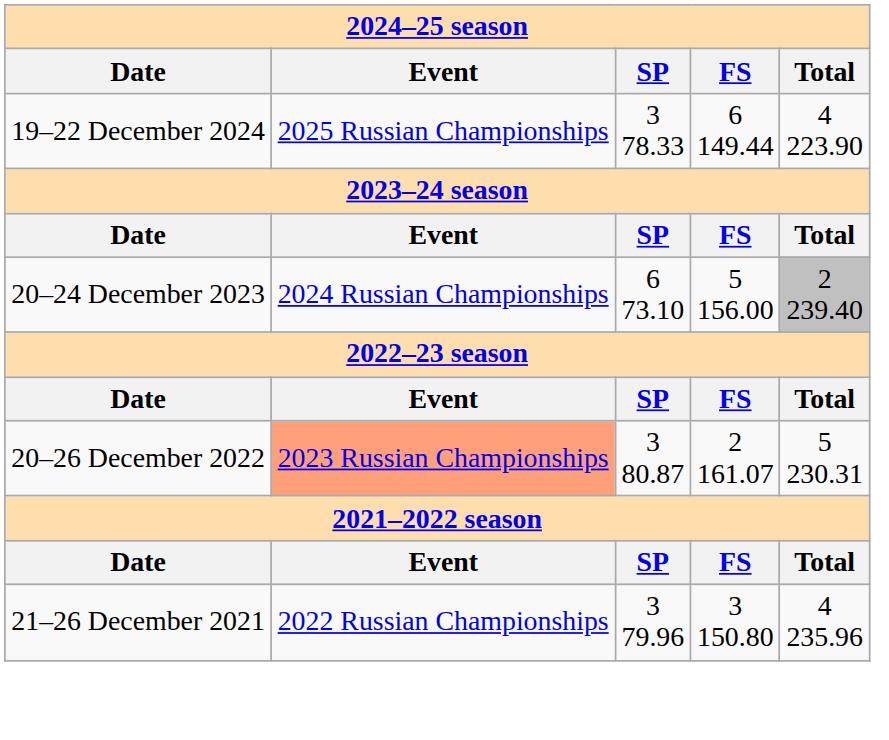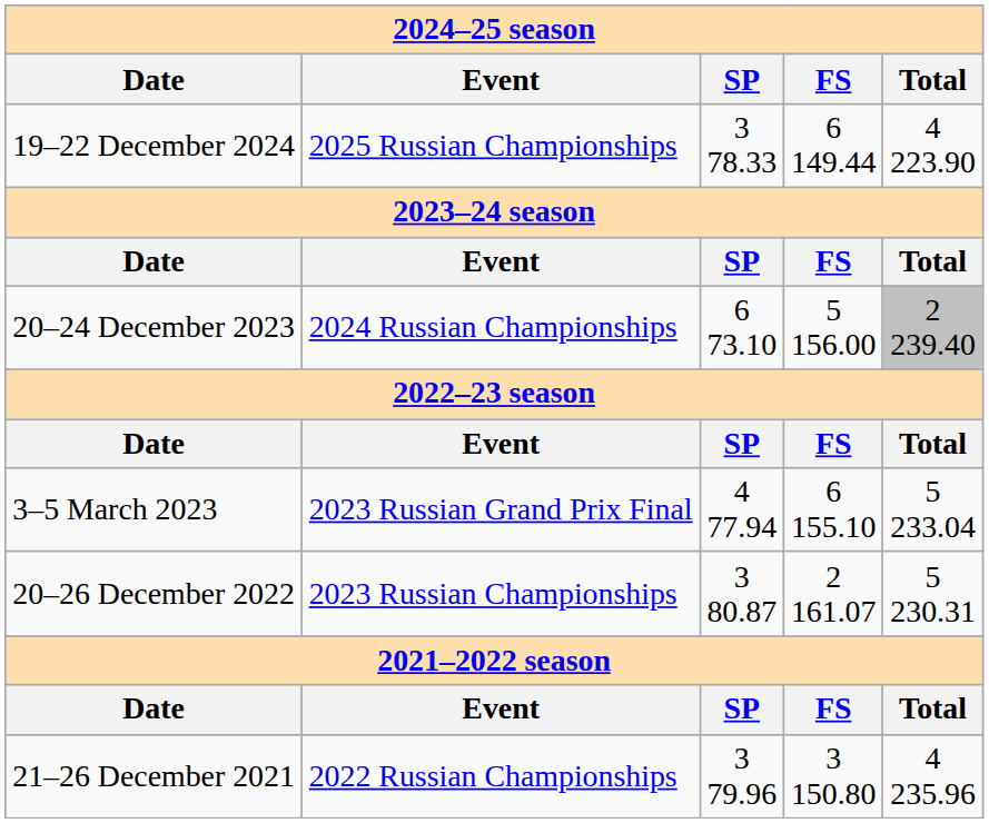 <table class="wikitable">
 <tr>
 <td colspan="5" style="background-color: #ffdead; " align="center"><a href='#'><strong>2024–25 season</strong></a></td>
 </tr>
 <tr>
 <th>Date</th>
 <th>Event</th>
 <th><a href='#'>SP</a></th>
 <th><a href='#'>FS</a></th>
 <th>Total</th>
 </tr>
 <tr>
 <td>19–22 December 2024</td>
 <td><a href='#'>2025 Russian Championships</a> <br></td>
 <td align=center>3 <br> 78.33</td>
 <td align=center>6 <br> 149.44</td>
 <td align=center>4 <br> 223.90</td>
 </tr>
 <tr>
 <td colspan="5" style="background-color: #ffdead; " align="center"><a href='#'><strong>2023–24 season</strong></a></td>
 </tr>
 <tr>
 <th>Date</th>
 <th>Event</th>
 <th><a href='#'>SP</a></th>
 <th><a href='#'>FS</a></th>
 <th>Total</th>
 </tr>
 <tr>
 <td>20–24 December 2023</td>
 <td><a href='#'>2024 Russian Championships</a> <br></td>
 <td align=center>6 <br> 73.10</td>
 <td align=center>5 <br> 156.00</td>
 <td align=center bgcolor=silver>2 <br> 239.40</td>
 </tr>
 <tr>
 <td colspan="5" style="background-color: #ffdead; " align="center"><a href='#'><strong>2022–23 season</strong></a></td>
 </tr>
 <tr>
 <th>Date</th>
 <th>Event</th>
 <th><a href='#'>SP</a></th>
 <th><a href='#'>FS</a></th>
 <th>Total</th>
 </tr>
 <tr>
+<td>3–5 March 2023</td>
+<td><a href='#'>2023 Russian Grand Prix Final</a></td>
+<td align=center>4 <br> 77.94</td>
+<td align=center>6 <br> 155.10</td>
+<td align=center>5 <br> 233.04</td>
+</tr>
+<tr>
 <td>20–26 December 2022</td>
-<td style="background: lightsalmon;"><a href='#'>2023 Russian Championships</a></td>
+<td><a href='#'>2023 Russian Championships</a></td>
 <td align=center>3 <br> 80.87</td>
 <td align=center>2 <br> 161.07</td>
 <td align=center>5 <br> 230.31</td>
 </tr>
 <tr>
 <td style="background-color: #ffdead; " colspan=5 align=center><a href='#'><strong>2021–2022 season</strong></a></td>
 </tr>
 <tr>
 <th>Date</th>
 <th>Event</th>
 <th><a href='#'>SP</a></th>
 <th><a href='#'>FS</a></th>
 <th>Total</th>
 </tr>
 <tr>
 <td>21–26 December 2021</td>
 <td><a href='#'>2022 Russian Championships</a></td>
 <td align=center>3 <br> 79.96</td>
 <td align=center>3 <br> 150.80</td>
 <td align=center>4 <br> 235.96</td>
 </tr>
 </table>
